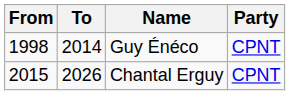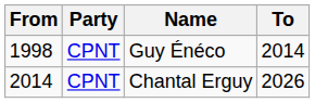 <table class="wikitable">
 <tr>
 <th>From</th>
+<th>Party</th>
+<th>Name</th>
 <th>To</th>
-<th>Name</th>
-<th>Party</th>
 </tr>
 <tr>
 <td>1998</td>
+<td><a href='#'>CPNT</a></td>
+<td>Guy Énéco</td>
 <td>2014</td>
-<td>Guy Énéco</td>
-<td><a href='#'>CPNT</a></td>
 </tr>
 <tr>
-<td>2015</td>
+<td>2014</td>
+<td><a href='#'>CPNT</a></td>
+<td>Chantal Erguy</td>
 <td>2026</td>
-<td>Chantal Erguy</td>
-<td><a href='#'>CPNT</a></td>
 </tr>
 </table>
